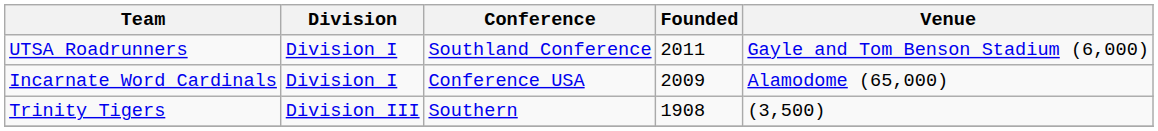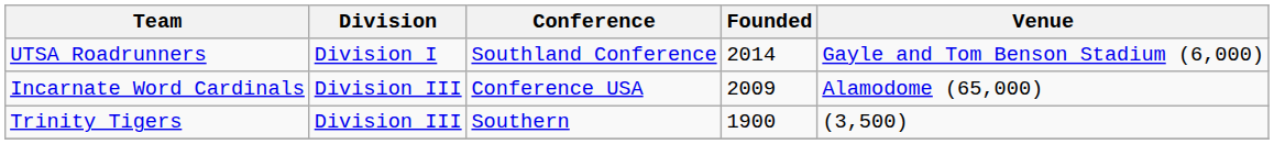 <table class="wikitable">
 <tr>
 <th>Team</th>
 <th>Division</th>
 <th>Conference</th>
 <th>Founded</th>
 <th>Venue</th>
 </tr>
 <tr>
 <td><a href='#'>UTSA Roadrunners</a></td>
 <td><a href='#'>Division I</a></td>
 <td><a href='#'>Southland Conference</a></td>
-<td>2011</td>
+<td>2014</td>
 <td><a href='#'>Gayle and Tom Benson Stadium</a> (6,000)</td>
 </tr>
 <tr>
 <td><a href='#'>Incarnate Word Cardinals</a></td>
-<td><a href='#'>Division I</a></td>
+<td><a href='#'>Division III</a></td>
 <td><a href='#'>Conference USA</a></td>
 <td>2009</td>
 <td><a href='#'>Alamodome</a> (65,000)</td>
 </tr>
 <tr>
 <td><a href='#'>Trinity Tigers</a></td>
 <td><a href='#'>Division III</a></td>
 <td><a href='#'>Southern</a></td>
-<td>1908</td>
+<td>1900</td>
 <td> (3,500)</td>
 </tr>
 <tr>
 </tr>
 </table>
